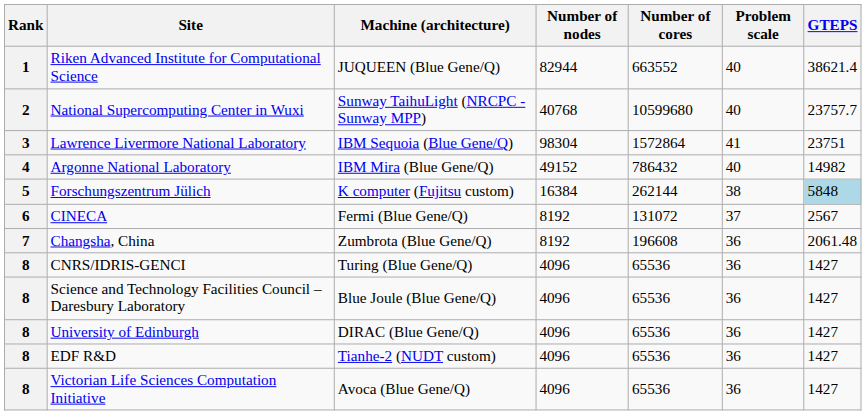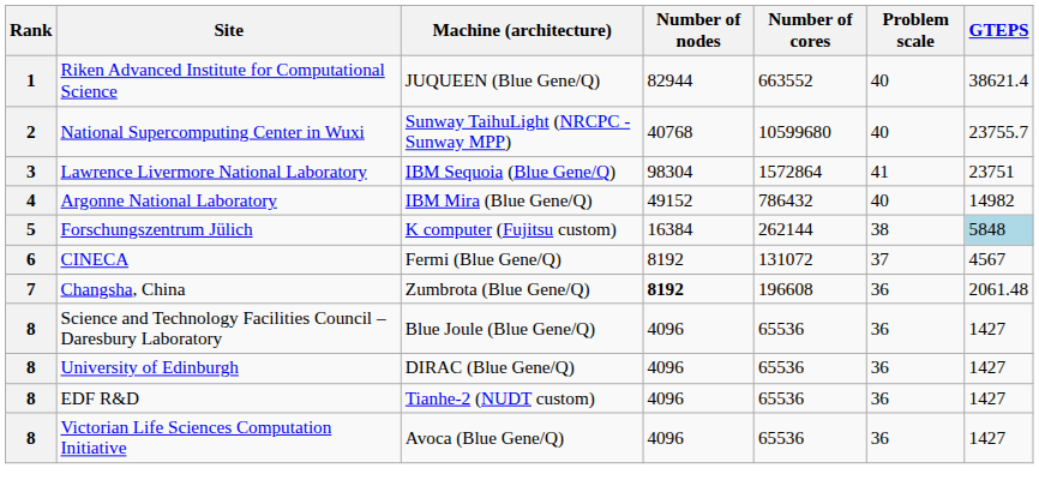 <table class="wikitable sortable" style="width:100%;font-size:98%;">
 <tr>
 <th scope="col">Rank</th>
 <th scope="col">Site</th>
 <th scope="col">Machine (architecture)</th>
 <th scope="col">Number of nodes</th>
 <th scope="col">Number of cores</th>
 <th scope="col">Problem scale</th>
 <th scope="col"><a href='#'>GTEPS</a></th>
 </tr>
 <tr>
 <th scope="row">1</th>
 <td><a href='#'>Riken Advanced Institute for Computational Science</a></td>
 <td>JUQUEEN (Blue Gene/Q)</td>
 <td>82944</td>
 <td>663552</td>
 <td>40</td>
 <td>38621.4</td>
 </tr>
 <tr>
 <th scope="col">2</th>
 <td><a href='#'>National Supercomputing Center in Wuxi</a></td>
 <td><a href='#'>Sunway TaihuLight</a> (<a href='#'>NRCPC - Sunway MPP</a>)</td>
 <td>40768</td>
 <td>10599680</td>
 <td>40</td>
-<td>23757.7</td>
+<td>23755.7</td>
 </tr>
 <tr>
 <th scope="col">3</th>
 <td><a href='#'>Lawrence Livermore National Laboratory</a></td>
 <td><a href='#'>IBM Sequoia</a> (<a href='#'>Blue Gene/Q</a>)</td>
 <td>98304</td>
 <td>1572864</td>
 <td>41</td>
 <td>23751</td>
 </tr>
 <tr>
 <th scope="col">4</th>
 <td><a href='#'>Argonne National Laboratory</a></td>
 <td><a href='#'>IBM Mira</a> (Blue Gene/Q)</td>
 <td>49152</td>
 <td>786432</td>
 <td>40</td>
 <td>14982</td>
 </tr>
 <tr>
 <th scope="col">5</th>
 <td><a href='#'>Forschungszentrum Jülich</a></td>
 <td><a href='#'>K computer</a> (<a href='#'>Fujitsu</a> custom)</td>
 <td>16384</td>
 <td>262144</td>
 <td>38</td>
 <td style="background: lightblue;">5848</td>
 </tr>
 <tr>
 <th scope="col">6</th>
 <td><a href='#'>CINECA</a></td>
 <td>Fermi (Blue Gene/Q)</td>
 <td>8192</td>
 <td>131072</td>
 <td>37</td>
-<td>2567</td>
+<td>4567</td>
 </tr>
 <tr>
 <th scope="col">7</th>
 <td><a href='#'>Changsha</a>, China</td>
 <td>Zumbrota (Blue Gene/Q)</td>
-<td>8192</td>
+<td><strong>8192</strong></td>
 <td>196608</td>
 <td>36</td>
 <td>2061.48</td>
-</tr>
-<tr>
-<th scope="col">8</th>
-<td>CNRS/IDRIS-GENCI</td>
-<td>Turing (Blue Gene/Q)</td>
-<td>4096</td>
-<td>65536</td>
-<td>36</td>
-<td>1427</td>
 </tr>
 <tr>
 <th scope="col">8</th>
 <td>Science and Technology Facilities Council – Daresbury Laboratory</td>
 <td>Blue Joule (Blue Gene/Q)</td>
 <td>4096</td>
 <td>65536</td>
 <td>36</td>
 <td>1427</td>
 </tr>
 <tr>
 <th scope="col">8</th>
 <td><a href='#'>University of Edinburgh</a></td>
 <td>DIRAC (Blue Gene/Q)</td>
 <td>4096</td>
 <td>65536</td>
 <td>36</td>
 <td>1427</td>
 </tr>
 <tr>
 <th scope="col">8</th>
 <td>EDF R&D</td>
 <td><a href='#'>Tianhe-2</a> (<a href='#'>NUDT</a> custom)</td>
 <td>4096</td>
 <td>65536</td>
 <td>36</td>
 <td>1427</td>
 </tr>
 <tr>
 <th scope="col">8</th>
 <td><a href='#'>Victorian Life Sciences Computation Initiative</a></td>
 <td>Avoca (Blue Gene/Q)</td>
 <td>4096</td>
 <td>65536</td>
 <td>36</td>
 <td>1427</td>
 </tr>
 </table>
